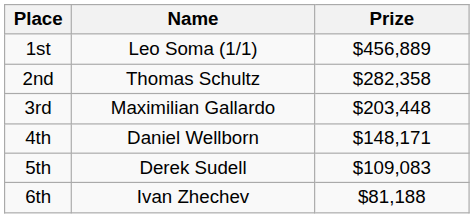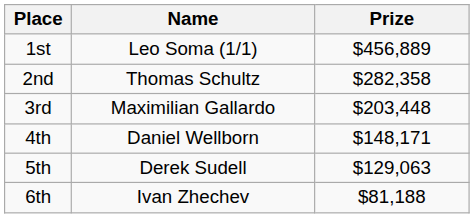 <table class="wikitable">
 <tr>
 <th width="50">Place</th>
 <th width="200">Name</th>
 <th width="125">Prize</th>
 </tr>
 <tr>
 <td align = "center">1st</td>
 <td align = "center"> Leo Soma (1/1)</td>
 <td align = "center">$456,889</td>
 </tr>
 <tr>
 <td align = "center">2nd</td>
 <td align = "center"> Thomas Schultz</td>
 <td align = "center">$282,358</td>
 </tr>
 <tr>
 <td align = "center">3rd</td>
 <td align = "center"> Maximilian Gallardo</td>
 <td align = "center">$203,448</td>
 </tr>
 <tr>
 <td align = "center">4th</td>
 <td align = "center"> Daniel Wellborn</td>
 <td align = "center">$148,171</td>
 </tr>
 <tr>
 <td align = "center">5th</td>
 <td align = "center"> Derek Sudell</td>
-<td align = "center">$109,083</td>
+<td align = "center">$129,063</td>
 </tr>
 <tr>
 <td align = "center">6th</td>
 <td align = "center"> Ivan Zhechev</td>
 <td align = "center">$81,188</td>
 </tr>
 </table>
